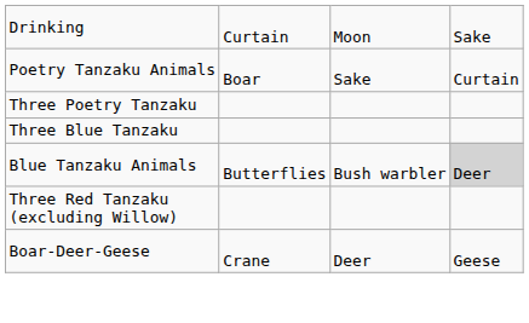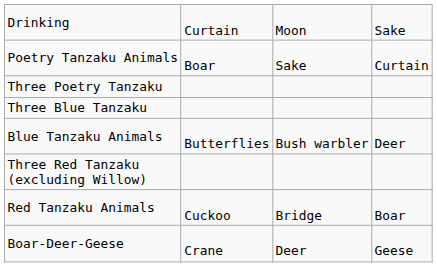 <table class="wikitable" border="1">
 <tr>
 <td>Drinking</td>
 <td><br>Curtain</td>
 <td><br>Moon</td>
 <td><br>Sake</td>
 </tr>
 <tr>
 <td>Poetry Tanzaku Animals</td>
 <td><br>Boar</td>
 <td><br>Sake</td>
 <td><br>Curtain</td>
 </tr>
 <tr>
 <td>Three Poetry Tanzaku</td>
 <td></td>
 <td></td>
 <td></td>
 </tr>
 <tr>
 <td>Three Blue Tanzaku</td>
 <td></td>
 <td></td>
 <td></td>
 </tr>
 <tr>
 <td>Blue Tanzaku Animals</td>
 <td><br>Butterflies</td>
 <td><br>Bush warbler</td>
-<td style="background: lightgrey;"><br>Deer</td>
+<td><br>Deer</td>
 </tr>
 <tr>
 <td>Three Red Tanzaku<br>(excluding Willow)</td>
 <td></td>
 <td></td>
 <td></td>
 </tr>
 <tr>
+<td>Red Tanzaku Animals</td>
+<td><br>Cuckoo</td>
+<td><br>Bridge</td>
+<td><br>Boar</td>
+</tr>
+<tr>
 <td>Boar-Deer-Geese</td>
 <td><br>Crane</td>
 <td><br>Deer</td>
 <td><br>Geese</td>
 </tr>
 </table>
